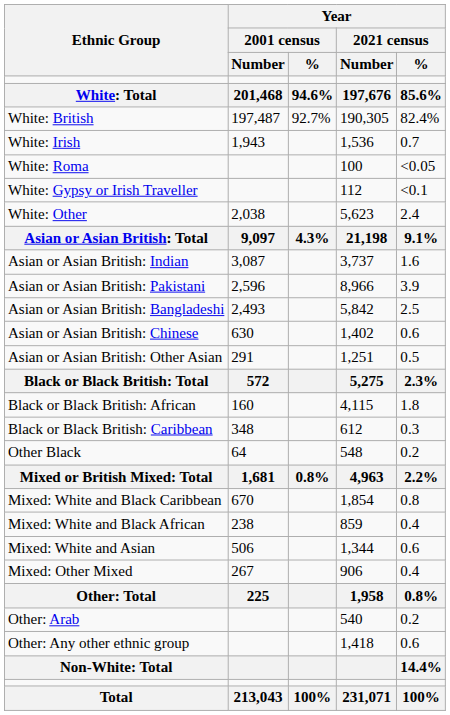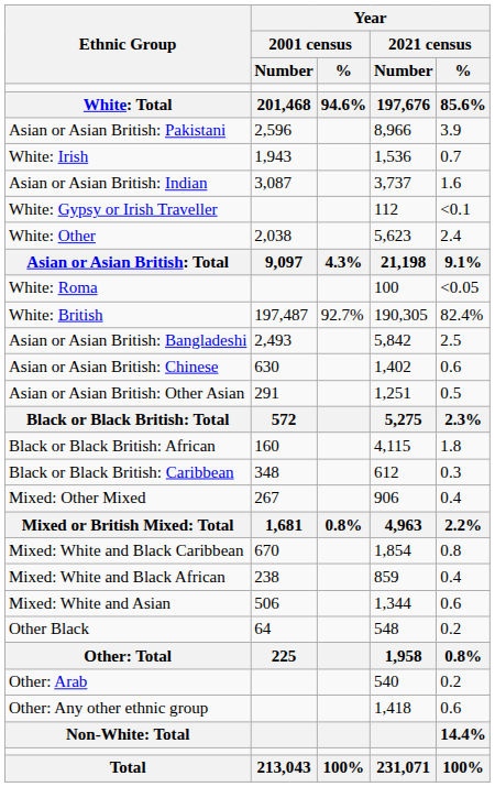 <table class="wikitable sortable">
 <tr>
 <th rowspan="3">Ethnic Group</th>
 <th colspan="4">Year</th>
 </tr>
 <tr>
 <th colspan="2">2001 census</th>
 <th colspan="2">2021 census</th>
 </tr>
 <tr>
 <th>Number</th>
 <th>%</th>
 <th>Number</th>
 <th>%</th>
 </tr>
 <tr>
 <td></td>
 <td></td>
 <td></td>
 <td></td>
 </tr>
 <tr>
 <th><a href='#'>White</a>: Total</th>
 <th>201,468</th>
 <th>94.6%</th>
 <th>197,676</th>
 <th>85.6%</th>
 </tr>
 <tr>
-<td>White: <a href='#'>British</a></td>
-<td>197,487</td>
-<td>92.7%</td>
-<td>190,305</td>
-<td>82.4%</td>
+<td>Asian or Asian British: <a href='#'>Pakistani</a></td>
+<td>2,596</td>
+<td></td>
+<td>8,966</td>
+<td>3.9</td>
 </tr>
 <tr>
 <td>White: <a href='#'>Irish</a></td>
 <td>1,943</td>
 <td></td>
 <td>1,536</td>
 <td>0.7</td>
 </tr>
 <tr>
-<td>White: <a href='#'>Roma</a></td>
+<td>Asian or Asian British: <a href='#'>Indian</a></td>
+<td>3,087</td>
 <td></td>
-<td></td>
-<td>100</td>
-<td><0.05</td>
+<td>3,737</td>
+<td>1.6</td>
 </tr>
 <tr>
 <td>White: <a href='#'>Gypsy or Irish Traveller</a></td>
 <td></td>
 <td></td>
 <td>112</td>
 <td><0.1</td>
 </tr>
 <tr>
 <td>White: <a href='#'>Other</a></td>
 <td>2,038</td>
 <td></td>
 <td>5,623</td>
 <td>2.4</td>
 </tr>
 <tr>
 <th><a href='#'>Asian or Asian British</a>: Total</th>
 <th>9,097</th>
 <th>4.3%</th>
 <th>21,198</th>
 <th>9.1%</th>
 </tr>
 <tr>
-<td>Asian or Asian British: <a href='#'>Indian</a></td>
-<td>3,087</td>
+<td>White: <a href='#'>Roma</a></td>
 <td></td>
-<td>3,737</td>
-<td>1.6</td>
+<td></td>
+<td>100</td>
+<td><0.05</td>
 </tr>
 <tr>
-<td>Asian or Asian British: <a href='#'>Pakistani</a></td>
-<td>2,596</td>
-<td></td>
-<td>8,966</td>
-<td>3.9</td>
+<td>White: <a href='#'>British</a></td>
+<td>197,487</td>
+<td>92.7%</td>
+<td>190,305</td>
+<td>82.4%</td>
 </tr>
 <tr>
 <td>Asian or Asian British: <a href='#'>Bangladeshi</a></td>
 <td>2,493</td>
 <td></td>
 <td>5,842</td>
 <td>2.5</td>
 </tr>
 <tr>
 <td>Asian or Asian British: <a href='#'>Chinese</a></td>
 <td>630</td>
 <td></td>
 <td>1,402</td>
 <td>0.6</td>
 </tr>
 <tr>
 <td>Asian or Asian British: Other Asian</td>
 <td>291</td>
 <td></td>
 <td>1,251</td>
 <td>0.5</td>
 </tr>
 <tr>
 <th>Black or Black British: Total</th>
 <th>572</th>
 <th></th>
 <th>5,275</th>
 <th>2.3%</th>
 </tr>
 <tr>
 <td>Black or Black British: African</td>
 <td>160</td>
 <td></td>
 <td>4,115</td>
 <td>1.8</td>
 </tr>
 <tr>
 <td>Black or Black British: <a href='#'>Caribbean</a></td>
 <td>348</td>
 <td></td>
 <td>612</td>
 <td>0.3</td>
 </tr>
 <tr>
-<td Black or Black British:>Other Black</td>
-<td>64</td>
+<td>Mixed: Other Mixed</td>
+<td>267</td>
 <td></td>
-<td>548</td>
-<td>0.2</td>
+<td>906</td>
+<td>0.4</td>
 </tr>
 <tr>
 <th>Mixed or British Mixed: Total</th>
 <th>1,681</th>
 <th>0.8%</th>
 <th>4,963</th>
 <th>2.2%</th>
 </tr>
 <tr>
 <td>Mixed: White and Black Caribbean</td>
 <td>670</td>
 <td></td>
 <td>1,854</td>
 <td>0.8</td>
 </tr>
 <tr>
 <td>Mixed: White and Black African</td>
 <td>238</td>
 <td></td>
 <td>859</td>
 <td>0.4</td>
 </tr>
 <tr>
 <td>Mixed: White and Asian</td>
 <td>506</td>
 <td></td>
 <td>1,344</td>
 <td>0.6</td>
 </tr>
 <tr>
-<td>Mixed: Other Mixed</td>
-<td>267</td>
+<td Black or Black British:>Other Black</td>
+<td>64</td>
 <td></td>
-<td>906</td>
-<td>0.4</td>
+<td>548</td>
+<td>0.2</td>
 </tr>
 <tr>
 <th>Other: Total</th>
 <th>225</th>
 <th></th>
 <th>1,958</th>
 <th>0.8%</th>
 </tr>
 <tr>
 <td>Other: <a href='#'>Arab</a></td>
 <td></td>
 <td></td>
 <td>540</td>
 <td>0.2</td>
 </tr>
 <tr>
 <td>Other: Any other ethnic group</td>
 <td></td>
 <td></td>
 <td>1,418</td>
 <td>0.6</td>
 </tr>
 <tr>
 <th>Non-White: Total</th>
 <th></th>
 <th></th>
 <th></th>
 <th>14.4%</th>
 </tr>
 <tr>
 <td></td>
 <td></td>
 <td></td>
 <td></td>
 <td></td>
 </tr>
 <tr>
 <th>Total</th>
 <th>213,043</th>
 <th>100%</th>
 <th>231,071</th>
 <th>100%</th>
 </tr>
 </table>
